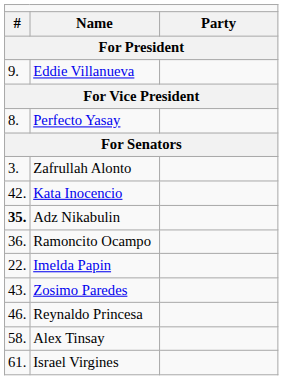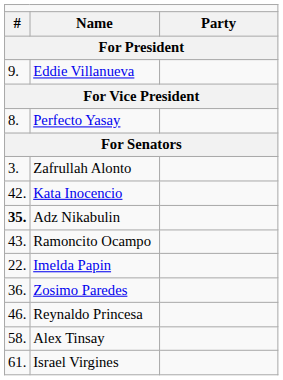 <table class=wikitable style="font-size:90%">
 <tr>
 <td colspan=4 bgcolor=></td>
 </tr>
 <tr>
 <th>#</th>
 <th width=120px>Name</th>
 <th colspan=2 width=110px>Party</th>
 </tr>
 <tr>
 <th colspan=5>For President</th>
 </tr>
 <tr>
 <td>9.</td>
 <td><a href='#'>Eddie Villanueva</a></td>
 <td></td>
 </tr>
 <tr>
 <th colspan=5>For Vice President</th>
 </tr>
 <tr>
 <td>8.</td>
 <td><a href='#'>Perfecto Yasay</a></td>
 <td></td>
 </tr>
 <tr>
 <th colspan=5>For Senators</th>
 </tr>
 <tr>
 <td>3.</td>
 <td>Zafrullah Alonto</td>
 <td></td>
 </tr>
 <tr>
 <td>42.</td>
 <td><a href='#'>Kata Inocencio</a></td>
 <td></td>
 </tr>
 <tr>
 <td><strong>35.</strong></td>
 <td>Adz Nikabulin</td>
 <td></td>
 </tr>
 <tr>
-<td>36.</td>
+<td>43.</td>
 <td>Ramoncito Ocampo</td>
 <td></td>
 </tr>
 <tr>
 <td>22.</td>
 <td><a href='#'>Imelda Papin</a></td>
 <td></td>
 </tr>
 <tr>
-<td>43.</td>
+<td>36.</td>
 <td><a href='#'>Zosimo Paredes</a></td>
 <td></td>
 </tr>
 <tr>
 <td>46.</td>
 <td>Reynaldo Princesa</td>
 <td></td>
 </tr>
 <tr>
 <td>58.</td>
 <td>Alex Tinsay</td>
 <td></td>
 </tr>
 <tr>
 <td>61.</td>
 <td>Israel Virgines</td>
 <td></td>
 </tr>
 </table>
